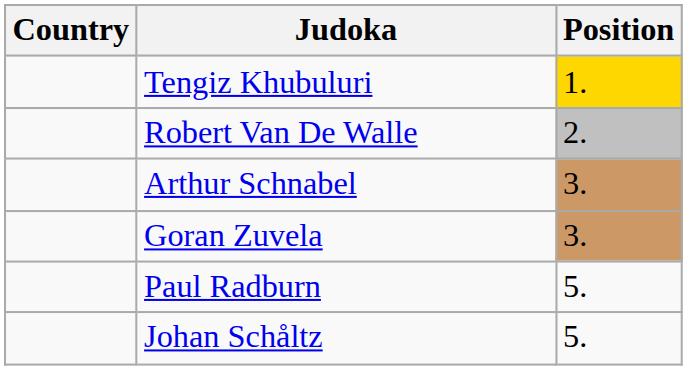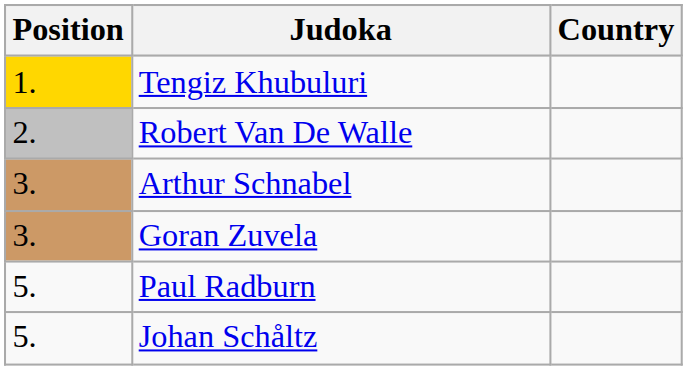 <table class=wikitable>
 <tr style="background:#ccc;">
+<th width=10>Position</th>
+<th width=200>Judoka</th>
 <th width=10>Country</th>
-<th width=200>Judoka</th>
-<th width=10>Position</th>
 </tr>
 <tr>
+<td bgcolor=gold>1.</td>
+<td><a href='#'>Tengiz Khubuluri</a></td>
 <td></td>
-<td><a href='#'>Tengiz Khubuluri</a></td>
-<td bgcolor=gold>1.</td>
 </tr>
 <tr>
+<td style="background:silver;">2.</td>
+<td><a href='#'>Robert Van De Walle</a></td>
 <td></td>
-<td><a href='#'>Robert Van De Walle</a></td>
-<td style="background:silver;">2.</td>
 </tr>
 <tr>
+<td style="background:#c96;">3.</td>
+<td><a href='#'>Arthur Schnabel</a></td>
 <td></td>
-<td><a href='#'>Arthur Schnabel</a></td>
-<td style="background:#c96;">3.</td>
 </tr>
 <tr>
+<td style="background:#c96;">3.</td>
+<td><a href='#'>Goran Zuvela</a></td>
 <td></td>
-<td><a href='#'>Goran Zuvela</a></td>
-<td style="background:#c96;">3.</td>
 </tr>
 <tr>
+<td>5.</td>
+<td><a href='#'>Paul Radburn</a></td>
 <td></td>
-<td><a href='#'>Paul Radburn</a></td>
-<td>5.</td>
 </tr>
 <tr>
+<td>5.</td>
+<td><a href='#'>Johan Schåltz</a></td>
 <td></td>
-<td><a href='#'>Johan Schåltz</a></td>
-<td>5.</td>
 </tr>
 </table>
